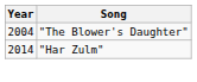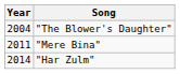 <table class="wikitable">
 <tr>
 <th>Year</th>
 <th>Song</th>
 </tr>
 <tr>
 <td>2004</td>
 <td>"The Blower's Daughter"</td>
 </tr>
 <tr>
+<td>2011</td>
+<td>"Mere Bina"</td>
+</tr>
+<tr>
 <td>2014</td>
 <td>"Har Zulm"</td>
 </tr>
 </table>
